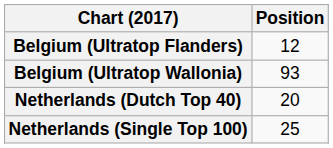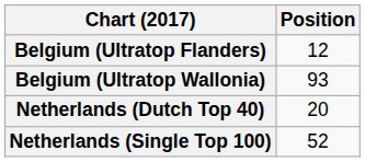 <table class="wikitable sortable plainrowheaders" style="text-align:center">
 <tr>
 <th scope="col">Chart (2017)</th>
 <th scope="col">Position</th>
 </tr>
 <tr>
 <th scope="row">Belgium (Ultratop Flanders)</th>
 <td>12</td>
 </tr>
 <tr>
 <th scope="row">Belgium (Ultratop Wallonia)</th>
 <td>93</td>
 </tr>
 <tr>
 <th scope="row">Netherlands (Dutch Top 40)</th>
 <td>20</td>
 </tr>
 <tr>
 <th scope="row">Netherlands (Single Top 100)</th>
-<td>25</td>
+<td>52</td>
 </tr>
 </table>
